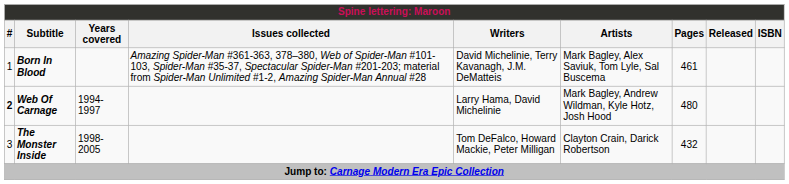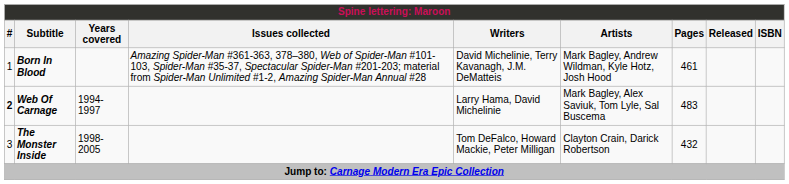 <table class="wikitable sortable" width=98%>
 <tr>
 <th colspan=9 style="background-color: #31312D; color: #CA0F58;">Spine lettering: Maroon</th>
 </tr>
 <tr>
 <th class="unsortable">#</th>
 <th class="unsortable">Subtitle</th>
 <th>Years covered</th>
 <th class="unsortable">Issues collected</th>
 <th class="unsortable">Writers</th>
 <th class="unsortable">Artists</th>
 <th class="unsortable">Pages</th>
 <th>Released</th>
 <th class="unsortable">ISBN</th>
 </tr>
 <tr>
 <td>1</td>
 <td><strong><em>Born In Blood</em></strong></td>
 <td></td>
 <td><em>Amazing Spider-Man</em> #361-363, 378–380, <em>Web of Spider-Man</em> #101-103, <em>Spider-Man</em> #35-37, <em>Spectacular Spider-Man</em> #201-203; material from <em>Spider-Man Unlimited</em> #1-2, <em>Amazing Spider-Man Annual</em> #28</td>
 <td>David Michelinie, Terry Kavanagh, J.M. DeMatteis</td>
-<td>Mark Bagley, Alex Saviuk, Tom Lyle, Sal Buscema</td>
+<td>Mark Bagley, Andrew Wildman, Kyle Hotz, Josh Hood</td>
 <td style="text-align: center;">461</td>
 <td></td>
 <td></td>
 </tr>
 <tr>
 <td><strong>2</strong></td>
 <td><strong><em>Web Of Carnage</em></strong></td>
 <td>1994-1997</td>
 <td></td>
 <td>Larry Hama, David Michelinie</td>
-<td>Mark Bagley, Andrew Wildman, Kyle Hotz, Josh Hood</td>
-<td style="text-align: center;">480</td>
+<td>Mark Bagley, Alex Saviuk, Tom Lyle, Sal Buscema</td>
+<td style="text-align: center;">483</td>
 <td></td>
 <td></td>
 </tr>
 <tr>
 <td>3</td>
 <td><strong><em>The Monster Inside</em></strong></td>
 <td>1998-2005</td>
 <td></td>
 <td>Tom DeFalco, Howard Mackie, Peter Milligan</td>
 <td>Clayton Crain, Darick Robertson</td>
 <td style="text-align: center;">432</td>
 <td></td>
 <td></td>
 </tr>
 <tr>
 <th colspan=9 style="background-color: silver;">Jump to: <a href='#'><em>Carnage</em> <em>Modern Era Epic Collection</em></a></th>
 </tr>
 </table>
